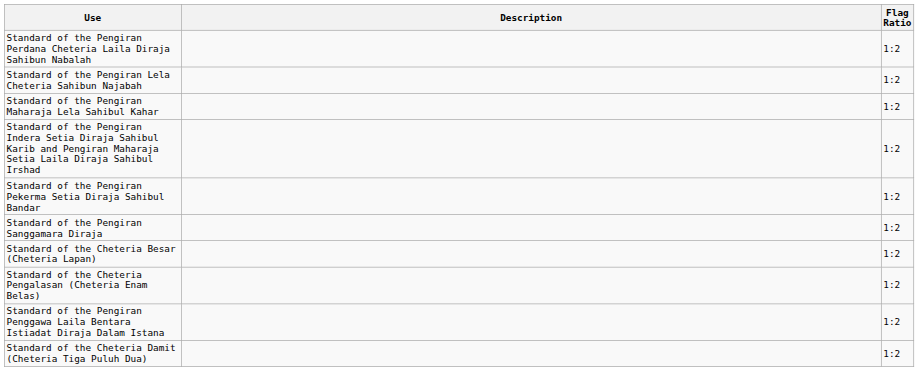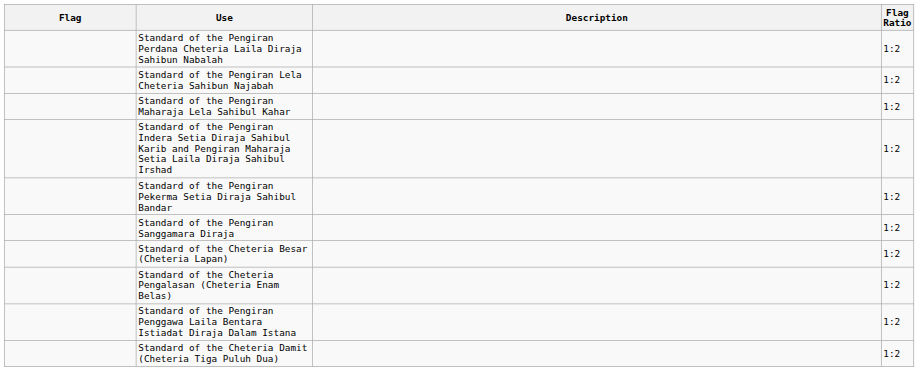 <table class="wikitable" width="100%">
 <tr>
+<th width="15%">Flag</th>
 <th width="20%">Use</th>
 <th width="85%">Description</th>
 <th width="15%">Flag Ratio</th>
 </tr>
 <tr>
+<td align="center"></td>
 <td>Standard of the Pengiran Perdana Cheteria Laila Diraja Sahibun Nabalah</td>
 <td></td>
 <td>1:2</td>
 </tr>
 <tr>
+<td align="center"></td>
 <td>Standard of the Pengiran Lela Cheteria Sahibun Najabah</td>
 <td></td>
 <td>1:2</td>
 </tr>
 <tr>
+<td align="center"></td>
 <td>Standard of the Pengiran Maharaja Lela Sahibul Kahar</td>
 <td></td>
 <td>1:2</td>
 </tr>
 <tr>
+<td align="center"></td>
 <td>Standard of the Pengiran Indera Setia Diraja Sahibul Karib and Pengiran Maharaja Setia Laila Diraja Sahibul Irshad</td>
 <td></td>
 <td>1:2</td>
 </tr>
 <tr>
+<td align="center"></td>
 <td>Standard of the Pengiran Pekerma Setia Diraja Sahibul Bandar</td>
 <td></td>
 <td>1:2</td>
 </tr>
 <tr>
+<td align="center"></td>
 <td>Standard of the Pengiran Sanggamara Diraja</td>
 <td></td>
 <td>1:2</td>
 </tr>
 <tr>
+<td align="center"></td>
 <td>Standard of the Cheteria Besar (Cheteria Lapan)</td>
 <td></td>
 <td>1:2</td>
 </tr>
 <tr>
+<td align="center"></td>
 <td>Standard of the Cheteria Pengalasan (Cheteria Enam Belas)</td>
 <td></td>
 <td>1:2</td>
 </tr>
 <tr>
+<td align="center"></td>
 <td>Standard of the Pengiran Penggawa Laila Bentara Istiadat Diraja Dalam Istana</td>
 <td></td>
 <td>1:2</td>
 </tr>
 <tr>
+<td align="center"></td>
 <td>Standard of the Cheteria Damit (Cheteria Tiga Puluh Dua)</td>
 <td></td>
 <td>1:2</td>
 </tr>
 </table>
